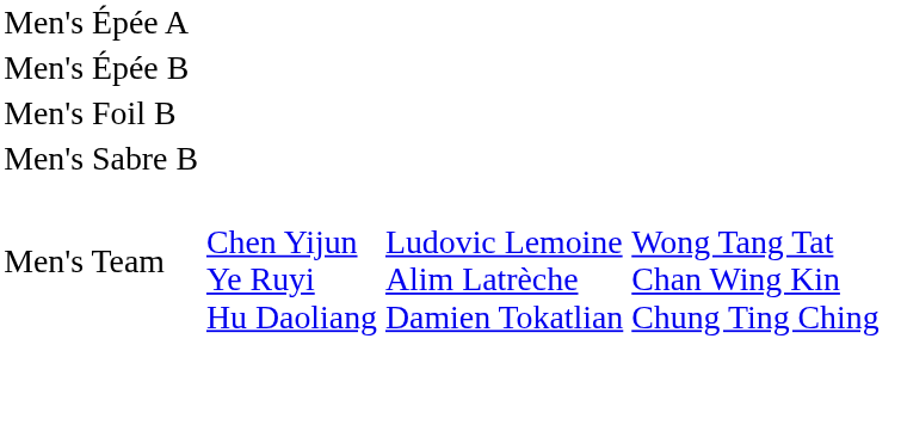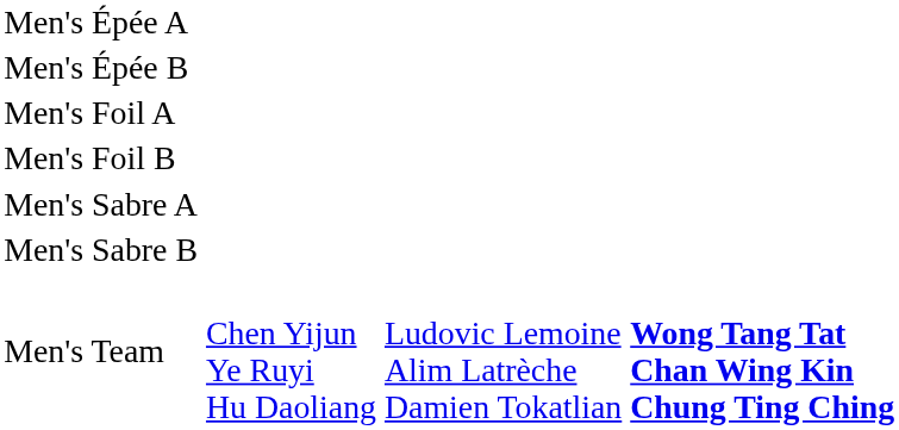 <table>
 <tr>
 <td>Men's Épée A<br></td>
 <td></td>
 <td></td>
 <td></td>
 </tr>
 <tr>
 <td>Men's Épée B<br></td>
 <td></td>
 <td></td>
 <td></td>
 </tr>
 <tr>
+<td>Men's Foil A<br></td>
+<td></td>
+<td></td>
+<td></td>
+</tr>
+<tr>
 <td>Men's Foil B<br></td>
+<td></td>
+<td></td>
+<td></td>
+</tr>
+<tr>
+<td>Men's Sabre A<br></td>
 <td></td>
 <td></td>
 <td></td>
 </tr>
 <tr>
 <td>Men's Sabre B<br></td>
 <td></td>
 <td></td>
 <td></td>
 </tr>
 <tr>
 <td>Men's Team <br></td>
 <td><br><a href='#'>Chen Yijun</a><br><a href='#'>Ye Ruyi</a><br><a href='#'>Hu Daoliang</a></td>
 <td><br><a href='#'>Ludovic Lemoine</a><br><a href='#'>Alim Latrèche</a><br><a href='#'>Damien Tokatlian</a></td>
-<td><br><a href='#'>Wong Tang Tat</a><br><a href='#'>Chan Wing Kin</a><br><a href='#'>Chung Ting Ching</a></td>
+<td><strong><br><a href='#'>Wong Tang Tat</a><br><a href='#'>Chan Wing Kin</a><br><a href='#'>Chung Ting Ching</a></strong></td>
 </tr>
 </table>
